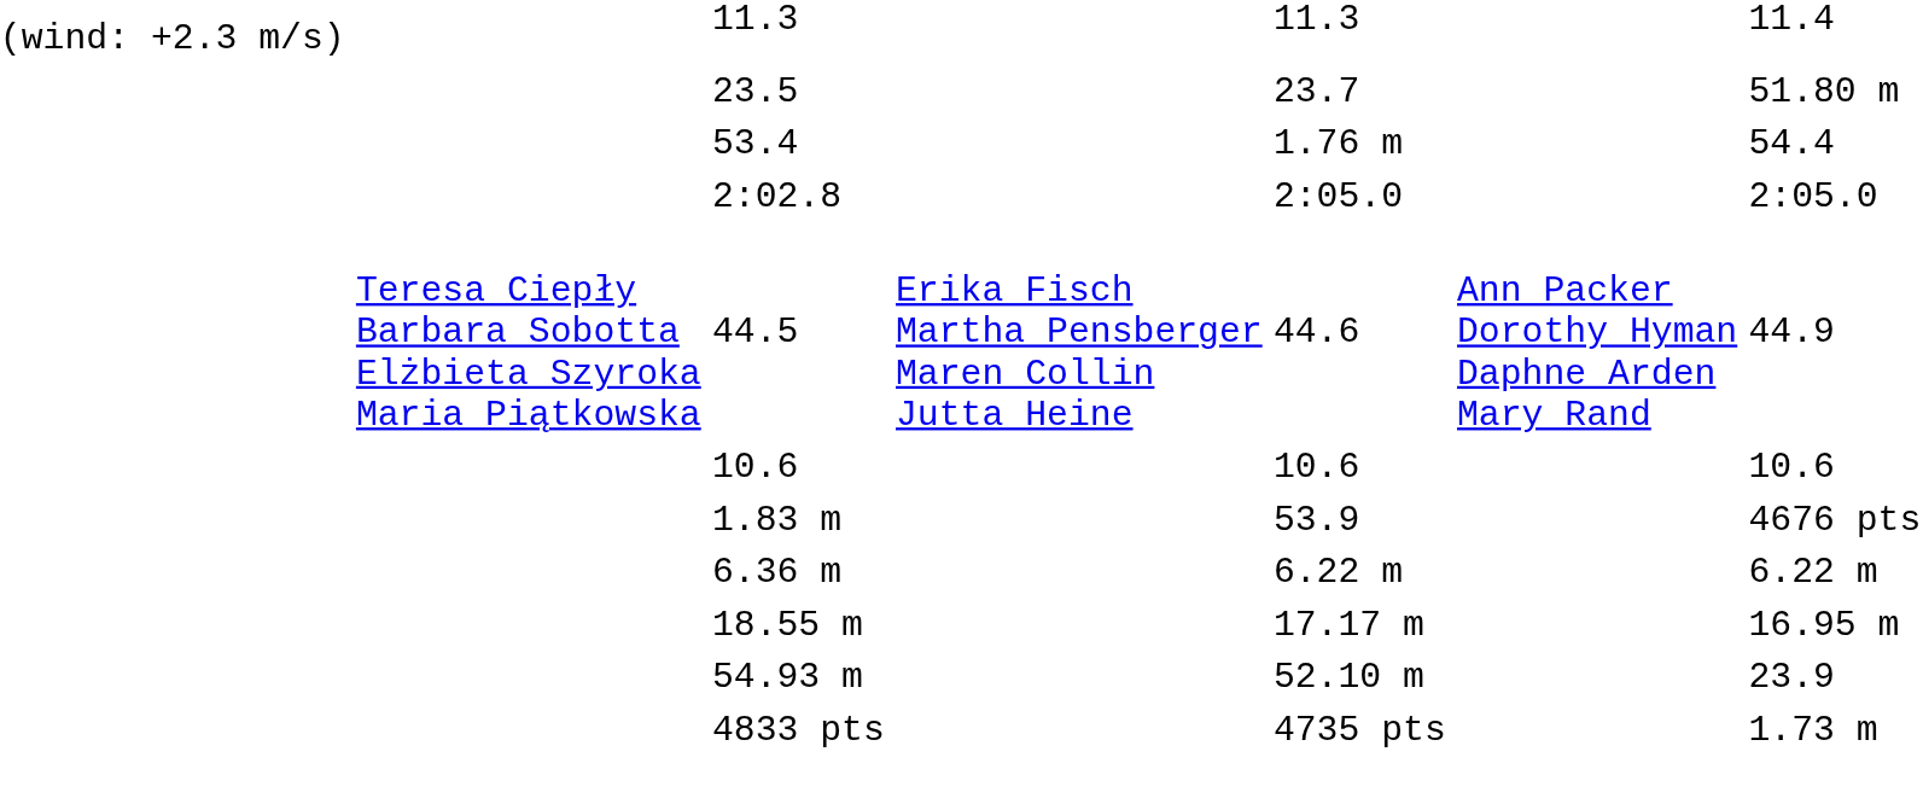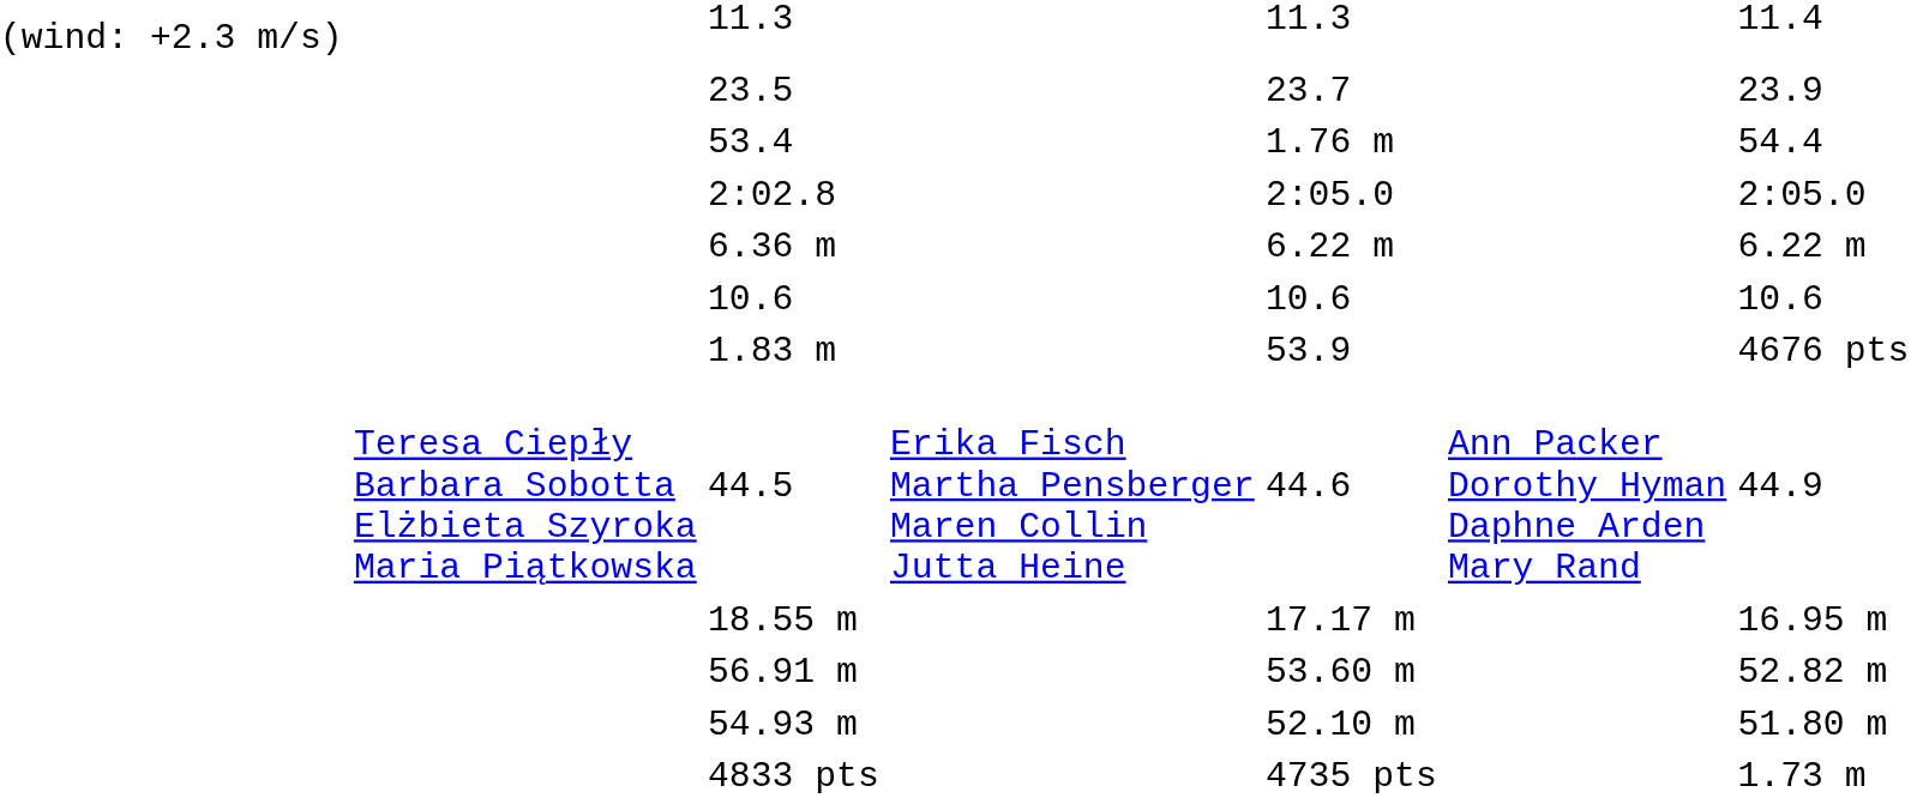 <table>
 <tr>
 <td><br>(wind: +2.3 m/s)</td>
 <td></td>
 <td>11.3 </td>
 <td></td>
 <td>11.3 </td>
 <td></td>
 <td>11.4 </td>
 </tr>
 <tr>
 <td></td>
 <td></td>
 <td>23.5 </td>
 <td></td>
 <td>23.7</td>
 <td></td>
-<td>51.80 m</td>
+<td>23.9</td>
 </tr>
 <tr>
 <td></td>
 <td></td>
 <td>53.4 </td>
 <td></td>
 <td>1.76 m</td>
 <td></td>
 <td>54.4</td>
 </tr>
 <tr>
 <td></td>
 <td></td>
 <td>2:02.8 </td>
 <td></td>
 <td>2:05.0</td>
 <td></td>
 <td>2:05.0</td>
 </tr>
 <tr>
 <td></td>
-<td><br><a href='#'>Teresa Ciepły</a><br><a href='#'>Barbara Sobotta</a><br><a href='#'>Elżbieta Szyroka</a><br><a href='#'>Maria Piątkowska</a></td>
-<td>44.5 </td>
-<td><br><a href='#'>Erika Fisch</a><br><a href='#'>Martha Pensberger</a><br><a href='#'>Maren Collin</a><br><a href='#'>Jutta Heine</a></td>
-<td>44.6</td>
-<td><br><a href='#'>Ann Packer</a><br><a href='#'>Dorothy Hyman</a><br><a href='#'>Daphne Arden</a><br><a href='#'>Mary Rand</a></td>
-<td>44.9</td>
+<td></td>
+<td>6.36 m </td>
+<td></td>
+<td>6.22 m</td>
+<td></td>
+<td>6.22 m</td>
 </tr>
 <tr>
 <td></td>
 <td></td>
 <td>10.6 </td>
 <td></td>
 <td>10.6</td>
 <td><br></td>
 <td>10.6</td>
 </tr>
 <tr>
 <td></td>
 <td></td>
 <td>1.83 m </td>
 <td></td>
 <td>53.9</td>
 <td></td>
 <td>4676 pts</td>
 </tr>
 <tr>
 <td></td>
-<td></td>
-<td>6.36 m </td>
-<td></td>
-<td>6.22 m</td>
-<td></td>
-<td>6.22 m</td>
+<td><br><a href='#'>Teresa Ciepły</a><br><a href='#'>Barbara Sobotta</a><br><a href='#'>Elżbieta Szyroka</a><br><a href='#'>Maria Piątkowska</a></td>
+<td>44.5 </td>
+<td><br><a href='#'>Erika Fisch</a><br><a href='#'>Martha Pensberger</a><br><a href='#'>Maren Collin</a><br><a href='#'>Jutta Heine</a></td>
+<td>44.6</td>
+<td><br><a href='#'>Ann Packer</a><br><a href='#'>Dorothy Hyman</a><br><a href='#'>Daphne Arden</a><br><a href='#'>Mary Rand</a></td>
+<td>44.9</td>
 </tr>
 <tr>
 <td></td>
 <td></td>
 <td>18.55 m </td>
 <td></td>
 <td>17.17 m</td>
 <td></td>
 <td>16.95 m</td>
 </tr>
 <tr>
 <td></td>
 <td></td>
+<td>56.91 m </td>
+<td></td>
+<td>53.60 m</td>
+<td></td>
+<td>52.82 m</td>
+</tr>
+<tr>
+<td></td>
+<td></td>
 <td>54.93 m</td>
 <td></td>
 <td>52.10 m</td>
 <td></td>
-<td>23.9</td>
+<td>51.80 m</td>
 </tr>
 <tr>
 <td></td>
 <td></td>
 <td>4833 pts </td>
 <td></td>
 <td>4735 pts</td>
 <td></td>
 <td>1.73 m</td>
 </tr>
 </table>
